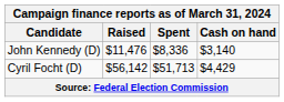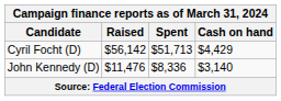 <table class="wikitable sortable">
 <tr>
 <th colspan=4>Campaign finance reports as of March 31, 2024</th>
 </tr>
 <tr style="text-align:center;">
 <th>Candidate</th>
 <th>Raised</th>
 <th>Spent</th>
 <th>Cash on hand</th>
 </tr>
 <tr>
+<td>Cyril Focht (D)</td>
+<td>$56,142</td>
+<td>$51,713</td>
+<td>$4,429</td>
+</tr>
+<tr>
 <td>John Kennedy (D)</td>
 <td>$11,476</td>
 <td>$8,336</td>
 <td>$3,140</td>
 </tr>
 <tr>
-<td>Cyril Focht (D)</td>
-<td>$56,142</td>
-<td>$51,713</td>
-<td>$4,429</td>
-</tr>
-<tr>
 <th colspan="4"><small>Source: <a href='#'>Federal Election Commission</a></small></th>
 </tr>
 </table>
